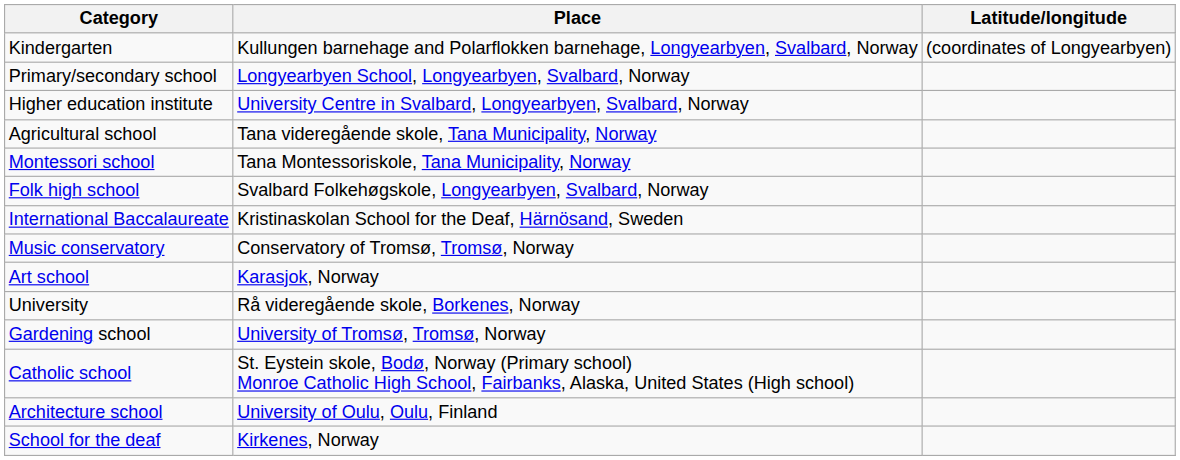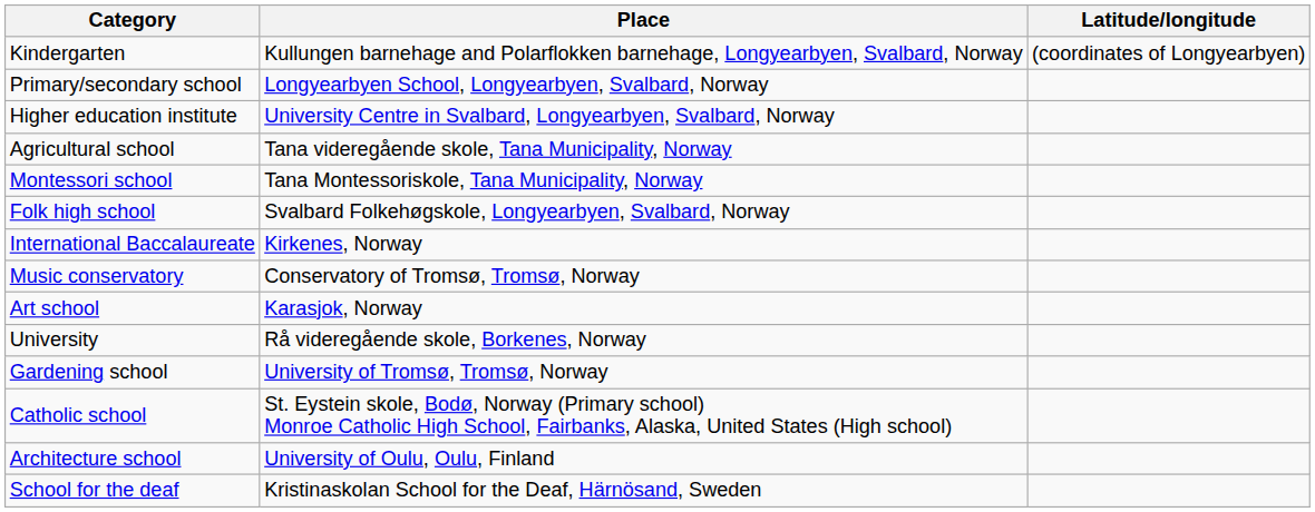 <table class="wikitable">
 <tr>
 <th>Category</th>
 <th>Place</th>
 <th>Latitude/longitude</th>
 </tr>
 <tr>
 <td>Kindergarten</td>
 <td>Kullungen barnehage and Polarflokken barnehage, <a href='#'>Longyearbyen</a>, <a href='#'>Svalbard</a>, Norway</td>
 <td> (coordinates of Longyearbyen)</td>
 </tr>
 <tr>
 <td>Primary/secondary school</td>
 <td><a href='#'>Longyearbyen School</a>, <a href='#'>Longyearbyen</a>, <a href='#'>Svalbard</a>, Norway</td>
 <td></td>
 </tr>
 <tr>
 <td>Higher education institute</td>
 <td><a href='#'>University Centre in Svalbard</a>, <a href='#'>Longyearbyen</a>, <a href='#'>Svalbard</a>, Norway</td>
 <td></td>
 </tr>
 <tr>
 <td>Agricultural school</td>
 <td>Tana videregående skole, <a href='#'>Tana Municipality</a>, <a href='#'>Norway</a></td>
 <td></td>
 </tr>
 <tr>
 <td><a href='#'>Montessori school</a></td>
 <td>Tana Montessoriskole, <a href='#'>Tana Municipality</a>, <a href='#'>Norway</a></td>
 <td></td>
 </tr>
 <tr>
 <td><a href='#'>Folk high school</a></td>
 <td>Svalbard Folkehøgskole, <a href='#'>Longyearbyen</a>, <a href='#'>Svalbard</a>, Norway</td>
 <td></td>
 </tr>
 <tr>
 <td><a href='#'>International Baccalaureate</a></td>
-<td>Kristinaskolan School for the Deaf, <a href='#'>Härnösand</a>, Sweden</td>
+<td><a href='#'>Kirkenes</a>, Norway</td>
 <td></td>
 </tr>
 <tr>
 <td><a href='#'>Music conservatory</a></td>
 <td>Conservatory of Tromsø, <a href='#'>Tromsø</a>, Norway</td>
 <td></td>
 </tr>
 <tr>
 <td><a href='#'>Art school</a></td>
 <td><a href='#'>Karasjok</a>, Norway</td>
 <td></td>
 </tr>
 <tr>
 <td>University</td>
 <td>Rå videregående skole, <a href='#'>Borkenes</a>, Norway</td>
 <td></td>
 </tr>
 <tr>
 <td><a href='#'>Gardening</a> school</td>
 <td><a href='#'>University of Tromsø</a>, <a href='#'>Tromsø</a>, Norway</td>
 <td></td>
 </tr>
 <tr>
 <td><a href='#'>Catholic school</a></td>
 <td>St. Eystein skole, <a href='#'>Bodø</a>, Norway (Primary school)<br><a href='#'>Monroe Catholic High School</a>, <a href='#'>Fairbanks</a>, Alaska, United States (High school)</td>
 <td><br></td>
 </tr>
 <tr>
 <td><a href='#'>Architecture school</a></td>
 <td><a href='#'>University of Oulu</a>, <a href='#'>Oulu</a>, Finland</td>
 <td></td>
 </tr>
 <tr>
 <td><a href='#'>School for the deaf</a></td>
-<td><a href='#'>Kirkenes</a>, Norway</td>
+<td>Kristinaskolan School for the Deaf, <a href='#'>Härnösand</a>, Sweden</td>
 <td></td>
 </tr>
 </table>
